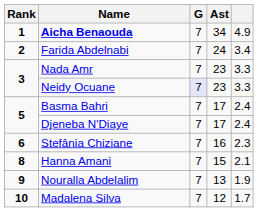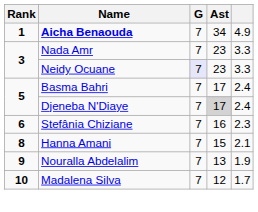 <table class="wikitable" style="font-size:90%;">
 <tr>
 <th width=10px>Rank</th>
 <th width=180px>Name</th>
 <th width=15px>G</th>
 <th width=10px>Ast</th>
 <th width=10px></th>
 </tr>
 <tr align=center>
 <td><strong>1</strong></td>
 <td align=left> <strong><a href='#'>Aicha Benaouda</a></strong></td>
 <td>7</td>
 <td>34</td>
 <td>4.9</td>
-</tr>
-<tr align=center>
-<td><strong>2</strong></td>
-<td align=left> <a href='#'>Farida Abdelnabi</a></td>
-<td>7</td>
-<td>24</td>
-<td>3.4</td>
 </tr>
 <tr align=center>
 <td rowspan=2><strong>3</strong></td>
 <td align=left> <a href='#'>Nada Amr</a></td>
 <td>7</td>
 <td>23</td>
 <td>3.3</td>
 </tr>
 <tr align=center>
 <td align=left> <a href='#'>Neidy Ocuane</a></td>
 <td style="background: lavender;">7</td>
 <td>23</td>
 <td>3.3</td>
 </tr>
 <tr align=center>
 <td rowspan=2><strong>5</strong></td>
 <td align=left> <a href='#'>Basma Bahri</a></td>
 <td>7</td>
 <td>17</td>
 <td>2.4</td>
 </tr>
 <tr align=center>
 <td align=left> <a href='#'>Djeneba N'Diaye</a></td>
 <td>7</td>
-<td>17</td>
+<td style="background: lightgrey;">17</td>
 <td>2.4</td>
 </tr>
 <tr align=center>
 <td><strong>6</strong></td>
 <td align=left> <a href='#'>Stefânia Chiziane</a></td>
 <td>7</td>
 <td>16</td>
 <td>2.3</td>
 </tr>
 <tr align=center>
 <td><strong>8</strong></td>
 <td align=left> <a href='#'>Hanna Amani</a></td>
 <td>7</td>
 <td>15</td>
 <td>2.1</td>
 </tr>
 <tr align=center>
 <td><strong>9</strong></td>
 <td align=left> <a href='#'>Nouralla Abdelalim</a></td>
 <td>7</td>
 <td>13</td>
 <td>1.9</td>
 </tr>
 <tr align=center>
 <td><strong>10</strong></td>
 <td align=left> <a href='#'>Madalena Silva</a></td>
 <td>7</td>
 <td>12</td>
 <td>1.7</td>
 </tr>
 </table>
